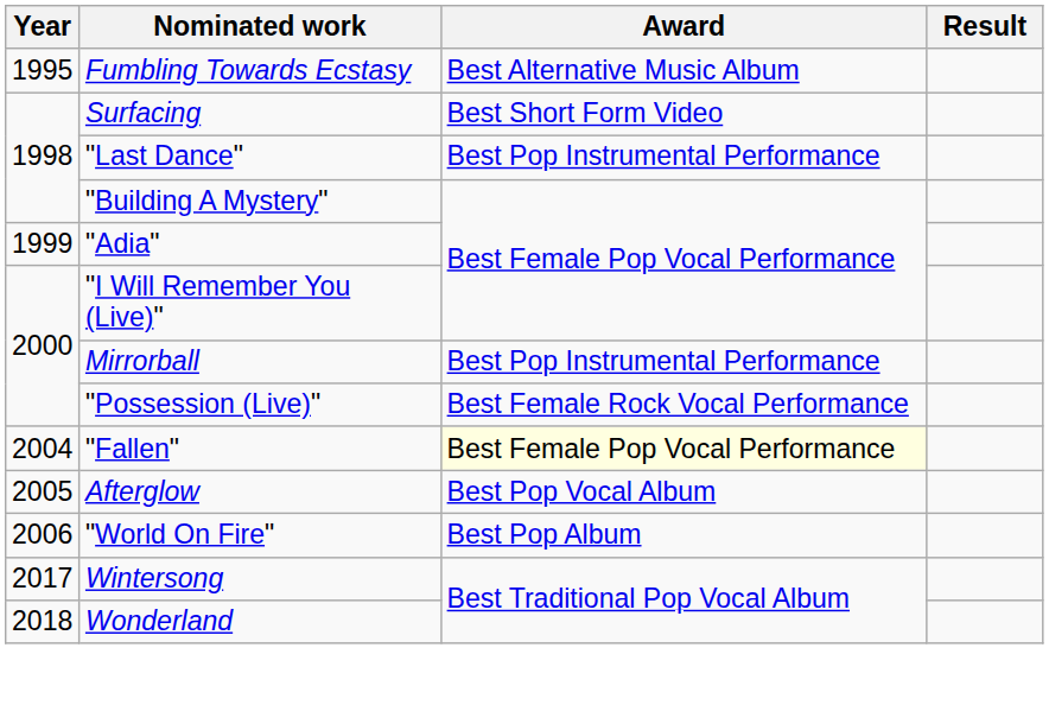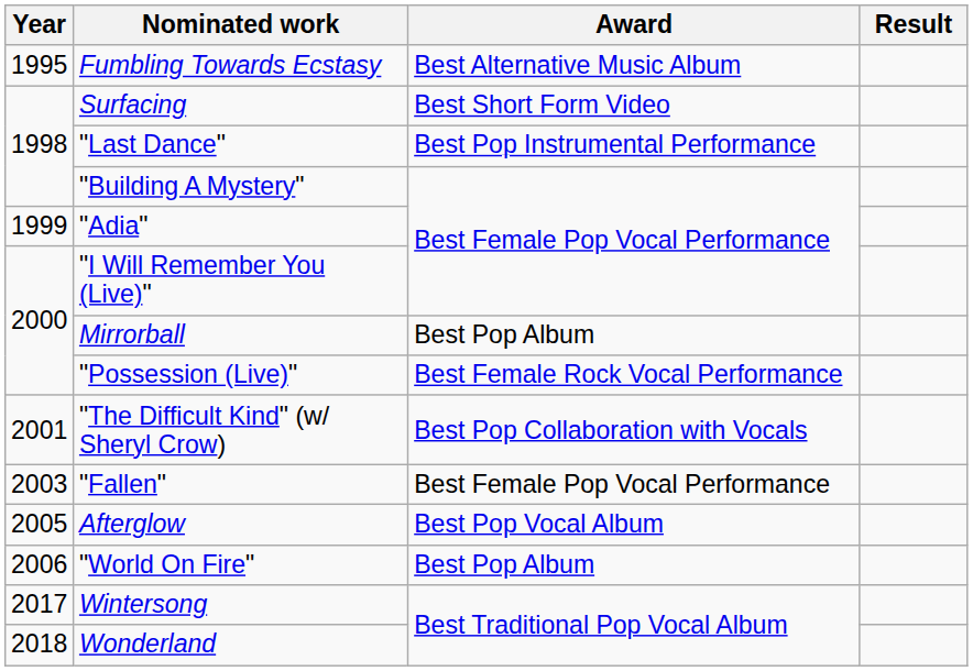 <table class="wikitable">
 <tr>
 <th>Year</th>
 <th width="250">Nominated work</th>
 <th width="350">Award</th>
 <th width="65">Result</th>
 </tr>
 <tr>
 <td>1995</td>
 <td><em><a href='#'>Fumbling Towards Ecstasy</a></em></td>
 <td><a href='#'>Best Alternative Music Album</a></td>
 <td></td>
 </tr>
 <tr>
 <td rowspan=3>1998</td>
 <td><em><a href='#'>Surfacing</a></em></td>
 <td><a href='#'>Best Short Form Video</a></td>
 <td></td>
 </tr>
 <tr>
 <td>"<a href='#'>Last Dance</a>"</td>
 <td><a href='#'>Best Pop Instrumental Performance</a></td>
 <td></td>
 </tr>
 <tr>
 <td>"<a href='#'>Building A Mystery</a>"</td>
 <td rowspan=3><a href='#'>Best Female Pop Vocal Performance</a></td>
 <td></td>
 </tr>
 <tr>
 <td>1999</td>
 <td>"<a href='#'>Adia</a>"</td>
 <td></td>
 </tr>
 <tr>
 <td rowspan=3>2000</td>
 <td>"<a href='#'>I Will Remember You (Live)</a>"</td>
 <td></td>
 </tr>
 <tr>
 <td><em><a href='#'>Mirrorball</a></em></td>
-<td><a href='#'>Best Pop Instrumental Performance</a></td>
+<td>Best Pop Album</td>
 <td></td>
 </tr>
 <tr>
 <td>"<a href='#'>Possession (Live)</a>"</td>
 <td><a href='#'>Best Female Rock Vocal Performance</a></td>
 <td></td>
 </tr>
 <tr>
-<td>2004</td>
+<td>2001</td>
+<td>"<a href='#'>The Difficult Kind</a>" (w/ <a href='#'>Sheryl Crow</a>)</td>
+<td><a href='#'>Best Pop Collaboration with Vocals</a></td>
+<td></td>
+</tr>
+<tr>
+<td>2003</td>
 <td>"<a href='#'>Fallen</a>"</td>
-<td style="background: lightyellow;">Best Female Pop Vocal Performance</td>
+<td>Best Female Pop Vocal Performance</td>
 <td></td>
 </tr>
 <tr>
 <td>2005</td>
 <td><em><a href='#'>Afterglow</a></em></td>
 <td><a href='#'>Best Pop Vocal Album</a></td>
 <td></td>
 </tr>
 <tr>
 <td>2006</td>
 <td>"<a href='#'>World On Fire</a>"</td>
 <td><a href='#'>Best Pop Album</a></td>
 <td></td>
 </tr>
 <tr>
 <td>2017</td>
 <td><em><a href='#'>Wintersong</a></em></td>
 <td rowspan=2><a href='#'>Best Traditional Pop Vocal Album</a></td>
 <td></td>
 </tr>
 <tr>
 <td>2018</td>
 <td><em><a href='#'>Wonderland</a></em></td>
 <td></td>
 </tr>
 </table>
